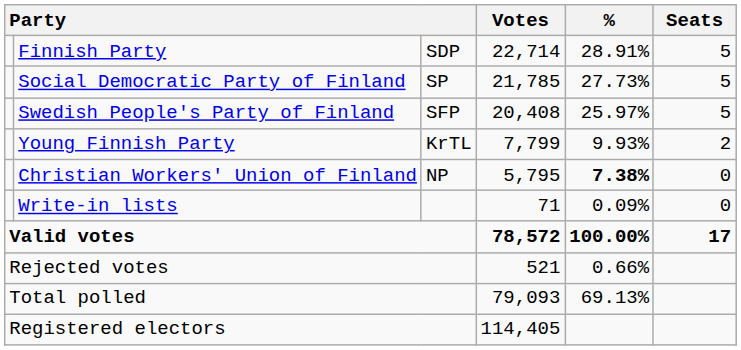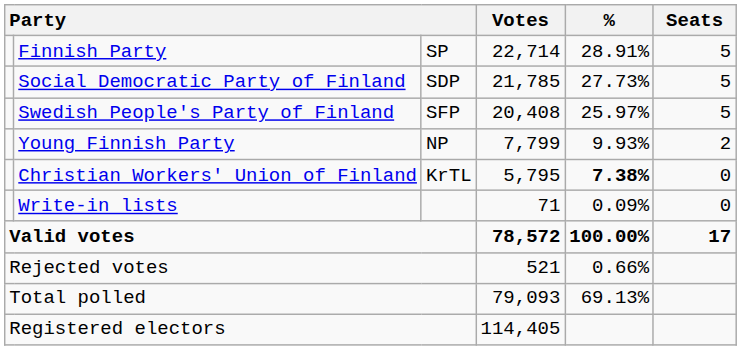 <table class="wikitable" border="1" style="text-align:right;">
 <tr>
 <th style="text-align:left;" colspan=3>Party</th>
 <th align=center width="50">Votes</th>
 <th align=center width="50">%</th>
 <th align=center width="50">Seats</th>
 </tr>
 <tr>
 <td></td>
 <td align=left><a href='#'>Finnish Party</a></td>
-<td align=left>SDP</td>
+<td align=left>SP</td>
 <td>22,714</td>
 <td>28.91%</td>
 <td>5</td>
 </tr>
 <tr>
 <td></td>
 <td align=left style="white-space: nowrap;"><a href='#'>Social Democratic Party of Finland</a></td>
-<td align=left>SP</td>
+<td align=left>SDP</td>
 <td>21,785</td>
 <td>27.73%</td>
 <td>5</td>
 </tr>
 <tr>
 <td></td>
 <td align=left><a href='#'>Swedish People's Party of Finland</a></td>
 <td align=left>SFP</td>
 <td>20,408</td>
 <td>25.97%</td>
 <td>5</td>
 </tr>
 <tr>
 <td></td>
 <td align=left><a href='#'>Young Finnish Party</a></td>
-<td align=left>KrTL</td>
+<td align=left>NP</td>
 <td>7,799</td>
 <td>9.93%</td>
 <td>2</td>
 </tr>
 <tr>
 <td></td>
 <td align=left><a href='#'>Christian Workers' Union of Finland</a></td>
-<td align=left>NP</td>
+<td align=left>KrTL</td>
 <td>5,795</td>
 <td><strong>7.38%</strong></td>
 <td>0</td>
 </tr>
 <tr>
 <td></td>
 <td align=left><a href='#'>Write-in lists</a></td>
 <td align=left></td>
 <td>71</td>
 <td>0.09%</td>
 <td>0</td>
 </tr>
 <tr style="font-weight:bold">
 <td align=left colspan=3>Valid votes</td>
 <td>78,572</td>
 <td>100.00%</td>
 <td>17</td>
 </tr>
 <tr>
 <td align=left colspan=3>Rejected votes</td>
 <td>521</td>
 <td>0.66%</td>
 <td></td>
 </tr>
 <tr>
 <td align=left colspan=3>Total polled</td>
 <td>79,093</td>
 <td>69.13%</td>
 <td></td>
 </tr>
 <tr>
 <td align=left colspan=3>Registered electors</td>
 <td>114,405</td>
 <td></td>
 <td></td>
 </tr>
 </table>
